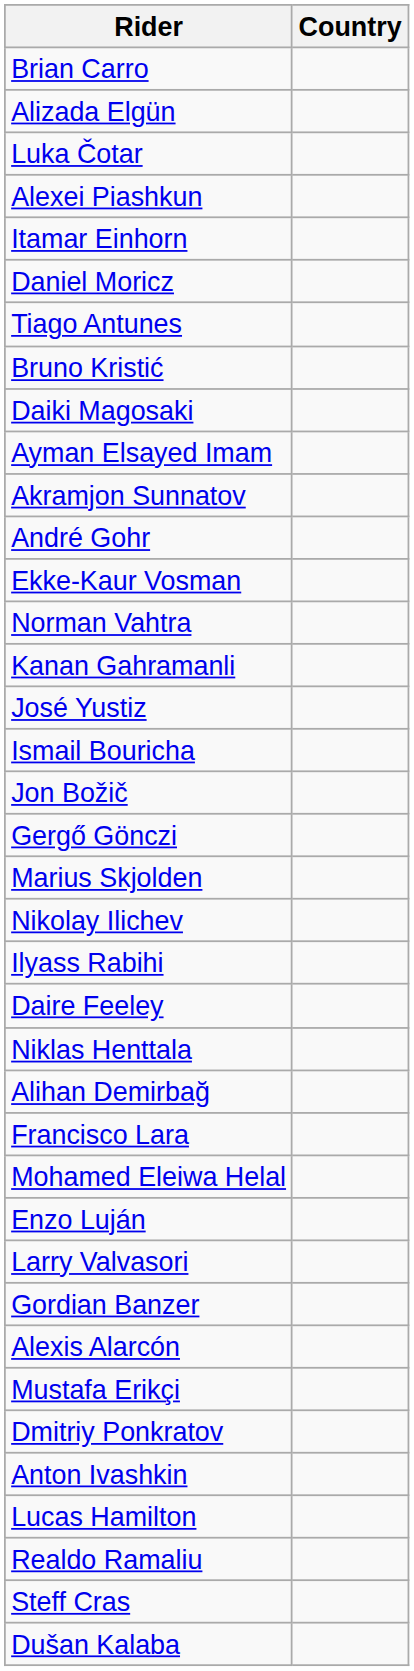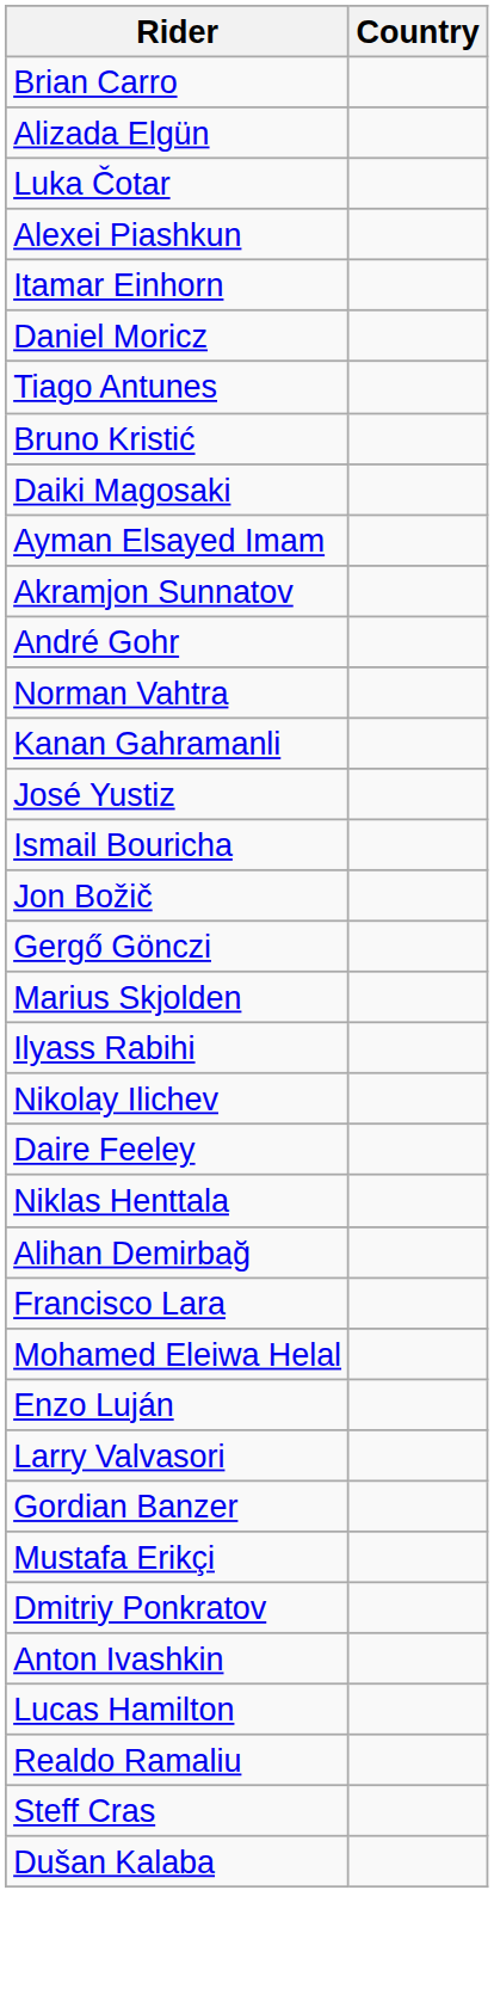 <table class="wikitable" style="font-size:95%; text-align:left;">
 <tr>
 <th>Rider</th>
 <th>Country</th>
 </tr>
 <tr>
 <td><a href='#'>Brian Carro</a></td>
 <td></td>
 </tr>
 <tr>
 <td><a href='#'>Alizada Elgün</a></td>
 <td></td>
 </tr>
 <tr>
 <td><a href='#'>Luka Čotar</a></td>
 <td></td>
 </tr>
 <tr>
 <td><a href='#'>Alexei Piashkun</a></td>
 <td></td>
 </tr>
 <tr>
 <td><a href='#'>Itamar Einhorn</a></td>
 <td></td>
 </tr>
 <tr>
 <td><a href='#'>Daniel Moricz</a></td>
 <td></td>
 </tr>
 <tr>
 <td><a href='#'>Tiago Antunes</a></td>
 <td></td>
 </tr>
 <tr>
 <td><a href='#'>Bruno Kristić</a></td>
 <td></td>
 </tr>
 <tr>
 <td><a href='#'>Daiki Magosaki</a></td>
 <td></td>
 </tr>
 <tr>
 <td><a href='#'>Ayman Elsayed Imam</a></td>
 <td></td>
 </tr>
 <tr>
 <td><a href='#'>Akramjon Sunnatov</a></td>
 <td></td>
 </tr>
 <tr>
 <td><a href='#'>André Gohr</a></td>
 <td></td>
 </tr>
 <tr>
-<td><a href='#'>Ekke-Kaur Vosman</a></td>
-<td></td>
-</tr>
-<tr>
 <td><a href='#'>Norman Vahtra</a></td>
 <td></td>
 </tr>
 <tr>
 <td><a href='#'>Kanan Gahramanli</a></td>
 <td></td>
 </tr>
 <tr>
 <td><a href='#'>José Yustiz</a></td>
 <td></td>
 </tr>
 <tr>
 <td><a href='#'>Ismail Bouricha</a></td>
 <td></td>
 </tr>
 <tr>
 <td><a href='#'>Jon Božič</a></td>
 <td></td>
 </tr>
 <tr>
 <td><a href='#'>Gergő Gönczi</a></td>
 <td></td>
 </tr>
 <tr>
 <td><a href='#'>Marius Skjolden</a></td>
 <td></td>
 </tr>
 <tr>
-<td><a href='#'>Nikolay Ilichev</a></td>
+<td><a href='#'>Ilyass Rabihi</a></td>
 <td></td>
 </tr>
 <tr>
-<td><a href='#'>Ilyass Rabihi</a></td>
+<td><a href='#'>Nikolay Ilichev</a></td>
 <td></td>
 </tr>
 <tr>
 <td><a href='#'>Daire Feeley</a></td>
 <td></td>
 </tr>
 <tr>
 <td><a href='#'>Niklas Henttala</a></td>
 <td></td>
 </tr>
 <tr>
 <td><a href='#'>Alihan Demirbağ</a></td>
 <td></td>
 </tr>
 <tr>
 <td><a href='#'>Francisco Lara</a></td>
 <td></td>
 </tr>
 <tr>
 <td><a href='#'>Mohamed Eleiwa Helal</a></td>
 <td></td>
 </tr>
 <tr>
 <td><a href='#'>Enzo Luján</a></td>
 <td></td>
 </tr>
 <tr>
 <td><a href='#'>Larry Valvasori</a></td>
 <td></td>
 </tr>
 <tr>
 <td><a href='#'>Gordian Banzer</a></td>
 <td></td>
 </tr>
 <tr>
-<td><a href='#'>Alexis Alarcón</a></td>
-<td></td>
-</tr>
-<tr>
 <td><a href='#'>Mustafa Erikçi</a></td>
 <td></td>
 </tr>
 <tr>
 <td><a href='#'>Dmitriy Ponkratov</a></td>
 <td></td>
 </tr>
 <tr>
 <td><a href='#'>Anton Ivashkin</a></td>
 <td></td>
 </tr>
 <tr>
 <td><a href='#'>Lucas Hamilton</a></td>
 <td></td>
 </tr>
 <tr>
 <td><a href='#'>Realdo Ramaliu</a></td>
 <td></td>
 </tr>
 <tr>
 <td><a href='#'>Steff Cras</a></td>
 <td></td>
 </tr>
 <tr>
 <td><a href='#'>Dušan Kalaba</a></td>
 <td></td>
 </tr>
 </table>
